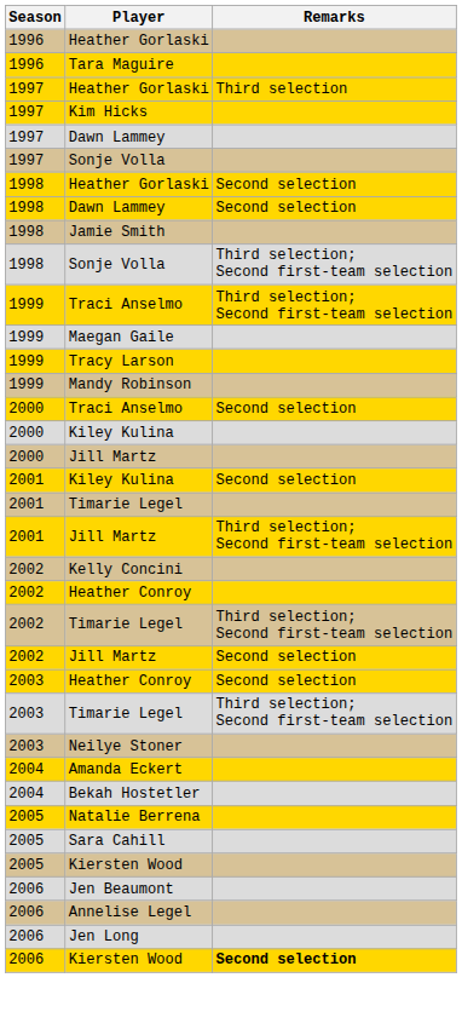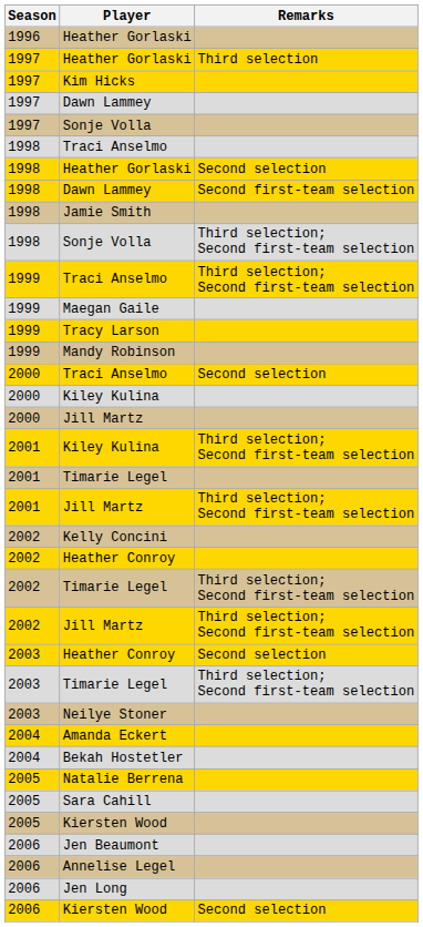 <table class="wikitable">
 <tr>
 <th width=>Season</th>
 <th width=>Player</th>
 <th width=>Remarks</th>
 </tr>
 <tr align="left"  style="background: #d7c297;">
 <td>1996</td>
 <td>Heather Gorlaski</td>
-<td></td>
-</tr>
-<tr align="left"  style="background: #FFD700;">
-<td>1996</td>
-<td>Tara Maguire</td>
 <td></td>
 </tr>
 <tr align="left"  style="background: #FFD700;">
 <td>1997</td>
 <td>Heather Gorlaski</td>
 <td>Third selection</td>
 </tr>
 <tr align="left"  style="background: #FFD700;">
 <td>1997</td>
 <td>Kim Hicks</td>
 <td></td>
 </tr>
 <tr align="left"  style="background: #dcdcdc;">
 <td>1997</td>
 <td>Dawn Lammey</td>
 <td></td>
 </tr>
 <tr align="left"  style="background: #d7c297;">
 <td>1997</td>
 <td>Sonje Volla</td>
 <td></td>
 </tr>
+<tr align="left"  style="background: #dcdcdc;">
+<td>1998</td>
+<td>Traci Anselmo</td>
+<td></td>
+</tr>
 <tr align="left"  style="background: #FFD700;">
 <td>1998</td>
 <td>Heather Gorlaski</td>
 <td>Second selection</td>
 </tr>
 <tr align="left"  style="background: #FFD700;">
 <td>1998</td>
 <td>Dawn Lammey</td>
-<td>Second selection</td>
+<td>Second first-team selection</td>
 </tr>
 <tr align="left"  style="background: #d7c297;">
 <td>1998</td>
 <td>Jamie Smith</td>
 <td></td>
 </tr>
 <tr align="left"  style="background: #dcdcdc;">
 <td>1998</td>
 <td>Sonje Volla</td>
 <td>Third selection; <br> Second first-team selection</td>
 </tr>
 <tr align="left"  style="background: #FFD700;">
 <td>1999</td>
 <td>Traci Anselmo</td>
 <td>Third selection; <br> Second first-team selection</td>
 </tr>
 <tr align="left"  style="background: #dcdcdc;">
 <td>1999</td>
 <td>Maegan Gaile</td>
 <td></td>
 </tr>
 <tr align="left"  style="background: #FFD700;">
 <td>1999</td>
 <td>Tracy Larson</td>
 <td></td>
 </tr>
 <tr align="left"  style="background: #d7c297;">
 <td>1999</td>
 <td>Mandy Robinson</td>
 <td></td>
 </tr>
 <tr align="left"  style="background: #FFD700;">
 <td>2000</td>
 <td>Traci Anselmo</td>
 <td>Second selection</td>
 </tr>
 <tr align="left"  style="background: #dcdcdc;">
 <td>2000</td>
 <td>Kiley Kulina</td>
 <td></td>
 </tr>
 <tr align="left"  style="background: #d7c297;">
 <td>2000</td>
 <td>Jill Martz</td>
 <td></td>
 </tr>
 <tr align="left"  style="background: #FFD700;">
 <td>2001</td>
 <td>Kiley Kulina</td>
-<td>Second selection</td>
+<td>Third selection; <br> Second first-team selection</td>
 </tr>
 <tr align="left"  style="background: #d7c297;">
 <td>2001</td>
 <td>Timarie Legel</td>
 <td></td>
 </tr>
 <tr align="left"  style="background: #FFD700;">
 <td>2001</td>
 <td>Jill Martz</td>
 <td>Third selection; <br> Second first-team selection</td>
 </tr>
 <tr align="left"  style="background: #d7c297;">
 <td>2002</td>
 <td>Kelly Concini</td>
 <td></td>
 </tr>
 <tr align="left"  style="background: #FFD700;">
 <td>2002</td>
 <td>Heather Conroy</td>
 <td></td>
 </tr>
 <tr align="left"  style="background: #d7c297;">
 <td>2002</td>
 <td>Timarie Legel</td>
 <td>Third selection; <br> Second first-team selection</td>
 </tr>
 <tr align="left"  style="background: #FFD700;">
 <td>2002</td>
 <td>Jill Martz</td>
-<td>Second selection</td>
+<td>Third selection; <br> Second first-team selection</td>
 </tr>
 <tr align="left"  style="background: #FFD700;">
 <td>2003</td>
 <td>Heather Conroy</td>
 <td>Second selection</td>
 </tr>
 <tr align="left"  style="background: #dcdcdc;">
 <td>2003</td>
 <td>Timarie Legel</td>
 <td>Third selection; <br> Second first-team selection</td>
 </tr>
 <tr align="left"  style="background: #d7c297;">
 <td>2003</td>
 <td>Neilye Stoner</td>
 <td></td>
 </tr>
 <tr align="left"  style="background: #FFD700;">
 <td>2004</td>
 <td>Amanda Eckert</td>
 <td></td>
 </tr>
 <tr align="left"  style="background: #dcdcdc;">
 <td>2004</td>
 <td>Bekah Hostetler</td>
 <td></td>
 </tr>
 <tr align="left"  style="background: #FFD700;">
 <td>2005</td>
 <td>Natalie Berrena</td>
 <td></td>
 </tr>
 <tr align="left"  style="background: #dcdcdc;">
 <td>2005</td>
 <td>Sara Cahill</td>
 <td></td>
 </tr>
 <tr align="left"  style="background: #d7c297;">
 <td>2005</td>
 <td>Kiersten Wood</td>
 <td></td>
 </tr>
 <tr align="left"  style="background: #dcdcdc;">
 <td>2006</td>
 <td>Jen Beaumont</td>
 <td></td>
 </tr>
 <tr align="left"  style="background: #d7c297;">
 <td>2006</td>
 <td>Annelise Legel</td>
 <td></td>
 </tr>
 <tr align="left"  style="background: #dcdcdc;">
 <td>2006</td>
 <td>Jen Long</td>
 <td></td>
 </tr>
 <tr align="left"  style="background: #FFD700;">
 <td>2006</td>
 <td>Kiersten Wood</td>
-<td><strong>Second selection</strong></td>
+<td>Second selection</td>
 </tr>
 </table>
